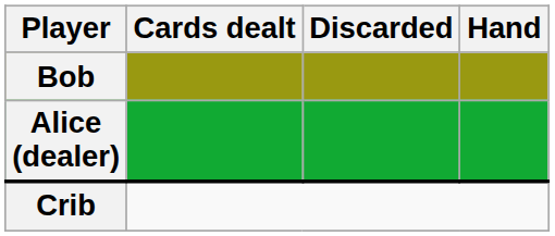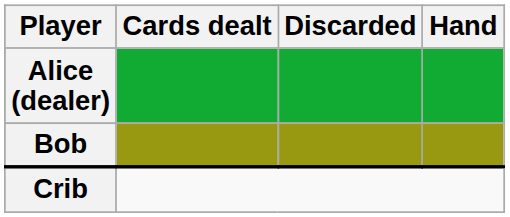 <table class="wikitable" style="float:left">
 <tr>
 <th>Player</th>
 <th>Cards dealt</th>
 <th>Discarded</th>
 <th>Hand</th>
 </tr>
-<tr style="background-color: #991;">
-<th>Bob</th>
+<tr style="background-color: #1a3;">
+<th>Alice<br>(dealer)</th>
 <td></td>
 <td></td>
 <td></td>
 </tr>
-<tr style="background-color: #1a3;">
-<th>Alice<br>(dealer)</th>
+<tr style="background-color: #991;">
+<th>Bob</th>
 <td></td>
 <td></td>
 <td></td>
 </tr>
 <tr style="border-top: solid black 2px;">
 <th>Crib</th>
 <td colspan="3" style="text-align: center;"></td>
 </tr>
 </table>
